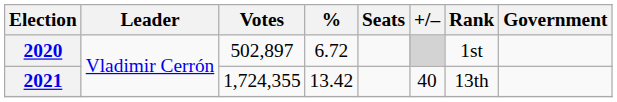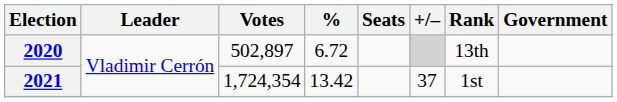 <table class=wikitable style=text-align:center>
 <tr>
 <th>Election</th>
 <th>Leader</th>
 <th>Votes</th>
 <th>%</th>
 <th>Seats</th>
 <th>+/–</th>
 <th>Rank</th>
 <th>Government</th>
 </tr>
 <tr>
 <th><a href='#'>2020</a></th>
 <td align=left rowspan="2"><a href='#'>Vladimir Cerrón</a></td>
 <td>502,897</td>
 <td>6.72</td>
 <td></td>
 <td bgcolor=lightgrey></td>
-<td> 1st</td>
+<td>13th</td>
 <td></td>
 </tr>
 <tr>
 <th><a href='#'>2021</a></th>
-<td>1,724,355</td>
+<td>1,724,354</td>
 <td>13.42</td>
 <td></td>
-<td> 40</td>
-<td>13th</td>
+<td> 37</td>
+<td> 1st</td>
 <td></td>
 </tr>
 <tr>
 </tr>
 </table>
